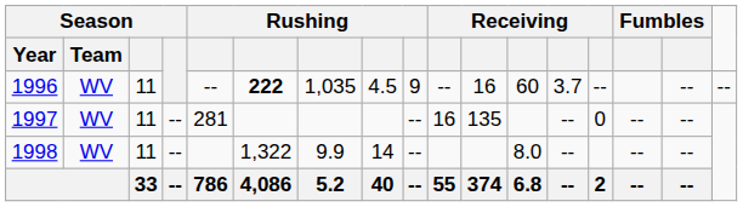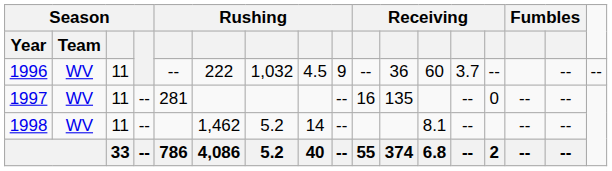 <table class= "wikitable sortable" float="left" border="1" style="text-align:center; width:45%;">
 <tr>
 <th colspan=4>Season</th>
 <th colspan=5>Rushing</th>
 <th colspan=5>Receiving</th>
 <th colspan=2>Fumbles</th>
 </tr>
 <tr>
 <th>Year</th>
 <th>Team</th>
 <th></th>
 <th rowspan=2></th>
 <th></th>
 <th></th>
 <th></th>
 <th></th>
 <th></th>
 <th></th>
 <th></th>
 <th></th>
 <th></th>
 <th></th>
 <th></th>
 <th></th>
 </tr>
 <tr>
 <td><a href='#'>1996</a></td>
 <td><a href='#'>WV</a></td>
 <td>11</td>
 <td>--</td>
-<td><strong>222</strong></td>
-<td>1,035</td>
+<td>222</td>
+<td>1,032</td>
 <td>4.5</td>
 <td>9</td>
 <td>--</td>
-<td>16</td>
+<td>36</td>
 <td>60</td>
 <td>3.7</td>
 <td>--</td>
 <td></td>
 <td>--</td>
 <td>--</td>
 </tr>
 <tr>
 <td><a href='#'>1997</a></td>
 <td><a href='#'>WV</a></td>
 <td>11</td>
 <td>--</td>
 <td>281</td>
 <td></td>
 <td></td>
 <td></td>
 <td>--</td>
 <td>16</td>
 <td>135</td>
 <td></td>
 <td>--</td>
 <td>0</td>
 <td>--</td>
 <td>--</td>
 </tr>
 <tr>
 <td><a href='#'>1998</a></td>
 <td><a href='#'>WV</a></td>
 <td>11</td>
 <td>--</td>
 <td></td>
-<td>1,322</td>
-<td>9.9</td>
+<td>1,462</td>
+<td>5.2</td>
 <td>14</td>
 <td>--</td>
 <td></td>
 <td></td>
-<td>8.0</td>
+<td>8.1</td>
 <td>--</td>
 <td></td>
 <td>--</td>
 <td>--</td>
 </tr>
 <tr class="sortbottom" style="background:#eee;">
 <th colspan="2"></th>
 <th>33</th>
 <th>--</th>
 <th>786</th>
 <th>4,086</th>
 <th>5.2</th>
 <th>40</th>
 <th>--</th>
 <th>55</th>
 <th>374</th>
 <th>6.8</th>
 <th>--</th>
 <th>2</th>
 <th>--</th>
 <th>--</th>
 </tr>
 </table>
